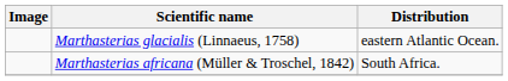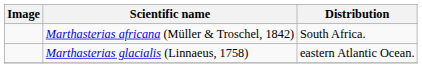 <table class="wikitable">
 <tr>
 <th>Image</th>
 <th>Scientific name</th>
 <th>Distribution</th>
 </tr>
 <tr>
 <td></td>
+<td><em><a href='#'>Marthasterias africana</a></em> (Müller & Troschel, 1842)</td>
+<td>South Africa.</td>
+</tr>
+<tr>
+<td></td>
 <td><em><a href='#'>Marthasterias glacialis</a></em> (Linnaeus, 1758)</td>
 <td>eastern Atlantic Ocean.</td>
 </tr>
 <tr>
-<td></td>
-<td><em><a href='#'>Marthasterias africana</a></em> (Müller & Troschel, 1842)</td>
-<td>South Africa.</td>
-</tr>
-<tr>
 </tr>
 </table>
